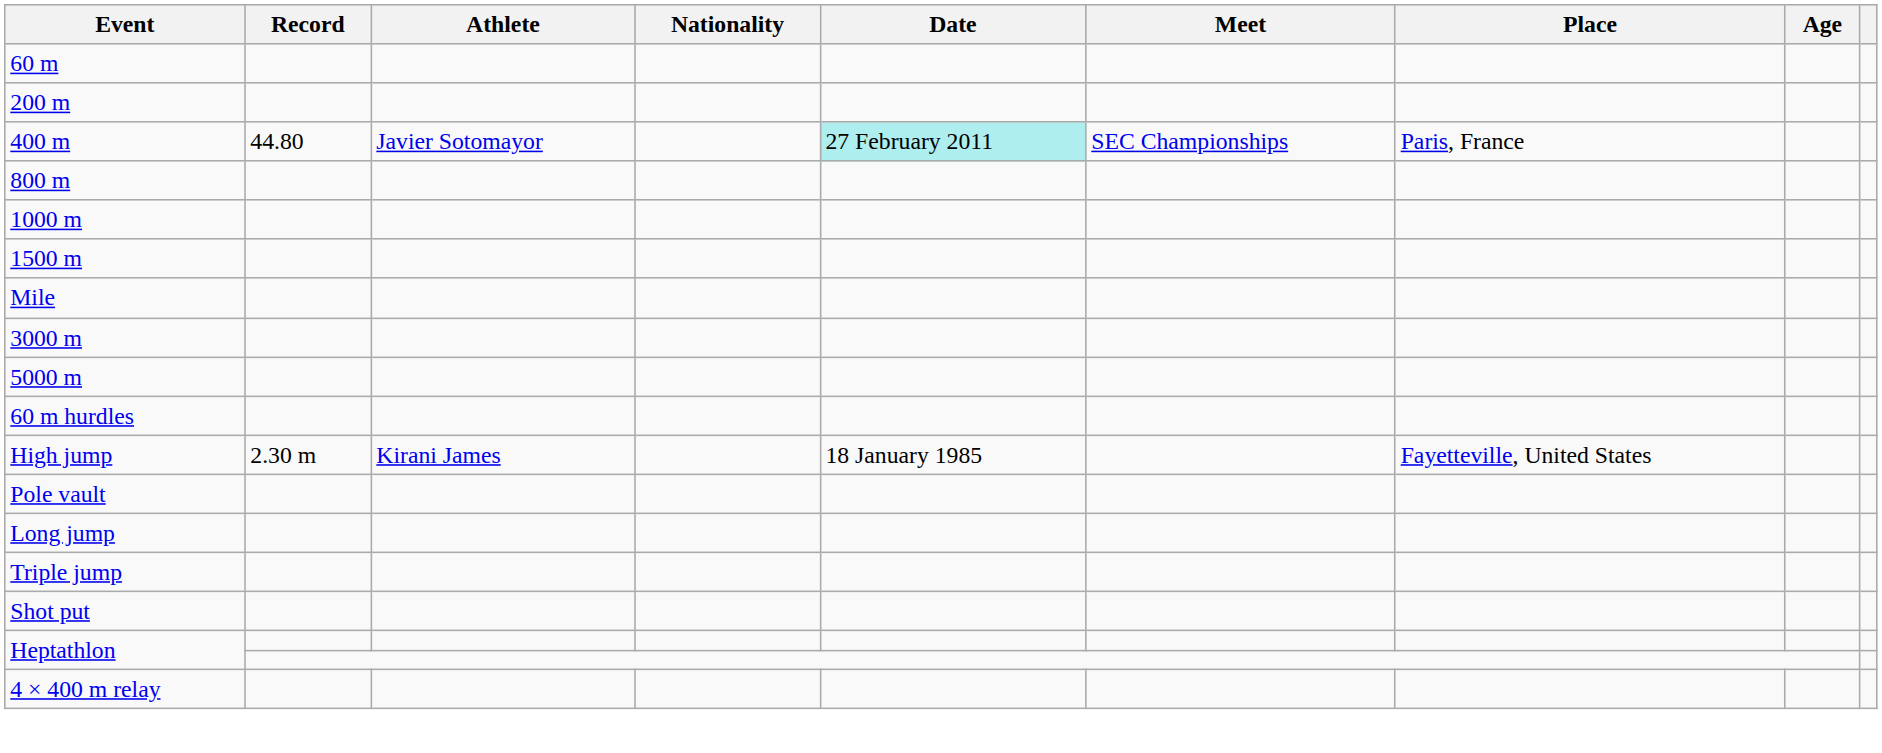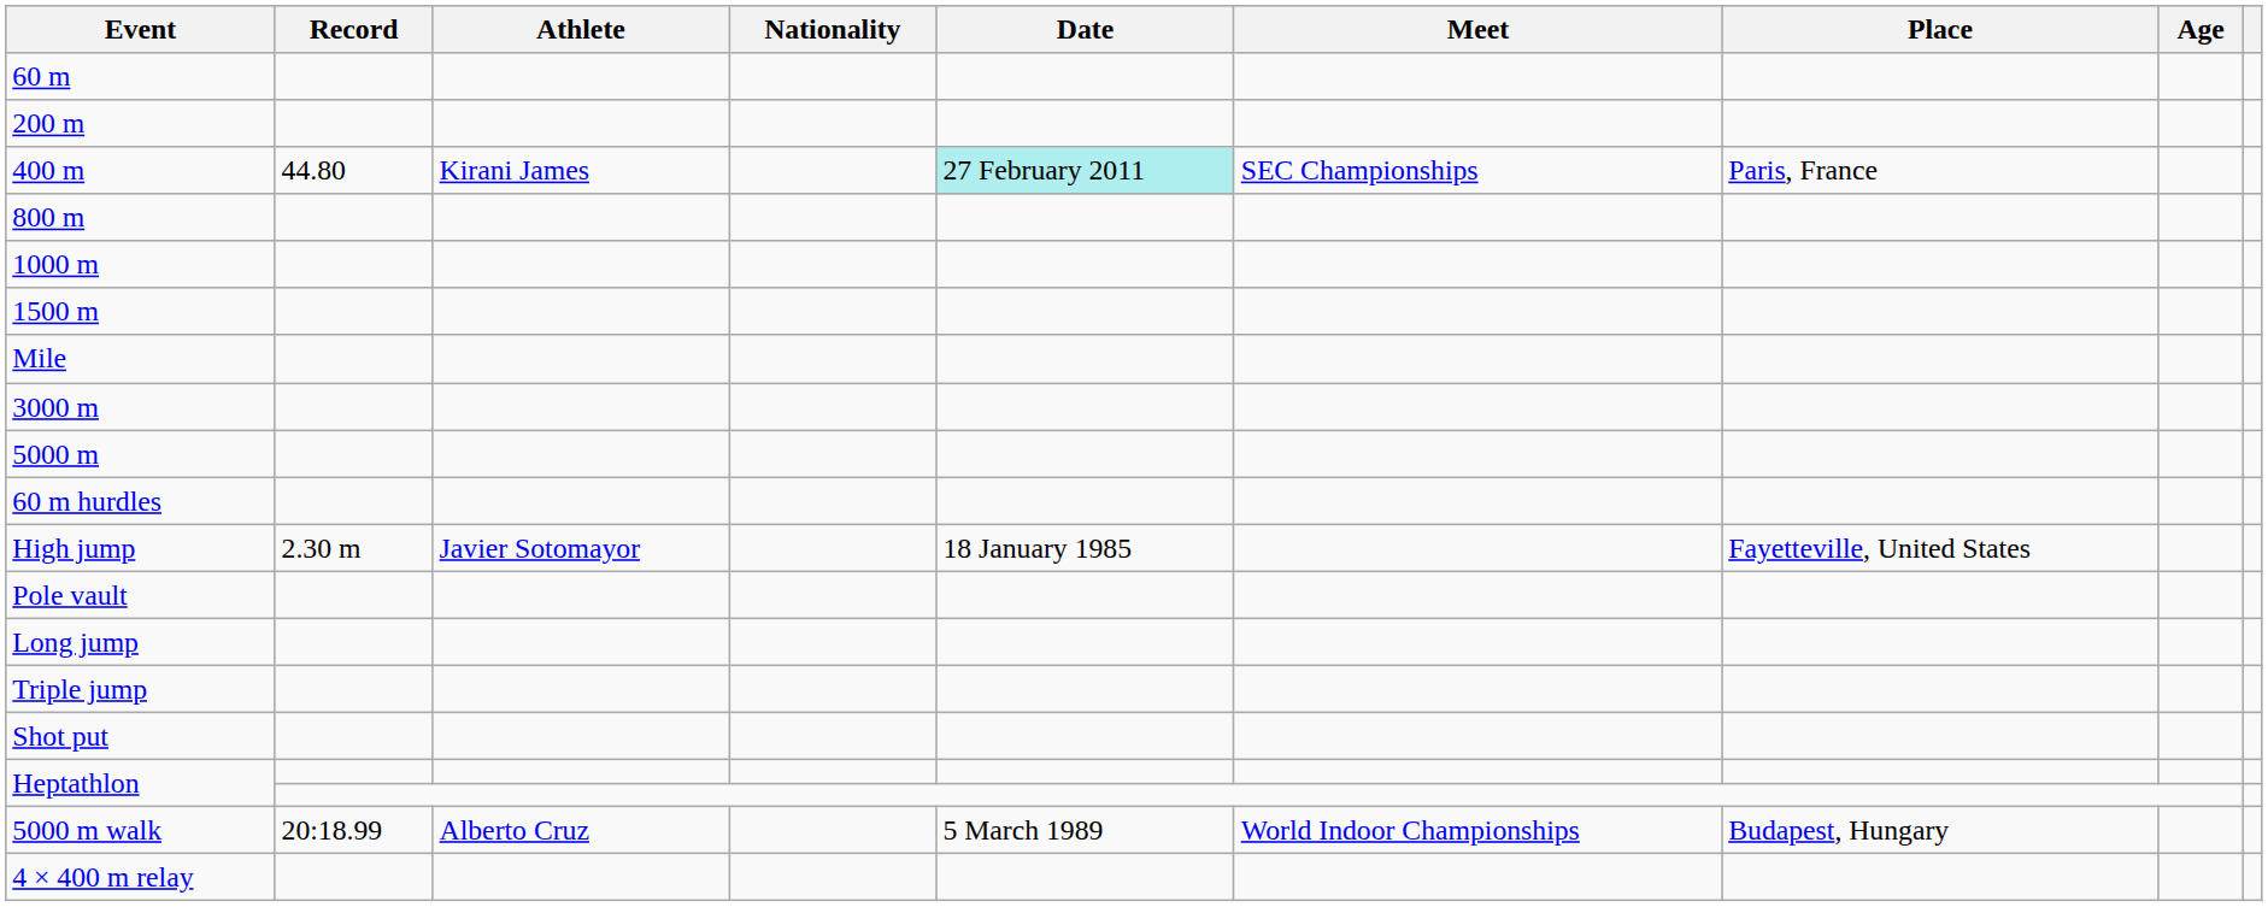 <table class=wikitable style="width: 95%; font-size: 95%;">
 <tr>
 <th>Event</th>
 <th>Record</th>
 <th>Athlete</th>
 <th>Nationality</th>
 <th>Date</th>
 <th>Meet</th>
 <th>Place</th>
 <th>Age</th>
 <th></th>
 </tr>
 <tr>
 <td><a href='#'>60 m</a></td>
 <td></td>
 <td></td>
 <td></td>
 <td></td>
 <td></td>
 <td></td>
 <td></td>
 <td></td>
 </tr>
 <tr>
 <td><a href='#'>200 m</a></td>
 <td></td>
 <td></td>
 <td></td>
 <td></td>
 <td></td>
 <td></td>
 <td></td>
 <td></td>
 </tr>
 <tr>
 <td><a href='#'>400 m</a></td>
 <td>44.80</td>
-<td><a href='#'>Javier Sotomayor</a></td>
+<td><a href='#'>Kirani James</a></td>
 <td></td>
 <td style="background: paleturquoise;">27 February 2011</td>
 <td><a href='#'>SEC Championships</a></td>
 <td><a href='#'>Paris</a>, France</td>
 <td></td>
 <td></td>
 </tr>
 <tr>
 <td><a href='#'>800 m</a></td>
 <td></td>
 <td></td>
 <td></td>
 <td></td>
 <td></td>
 <td></td>
 <td></td>
 <td></td>
 </tr>
 <tr>
 <td><a href='#'>1000 m</a></td>
 <td></td>
 <td></td>
 <td></td>
 <td></td>
 <td></td>
 <td></td>
 <td></td>
 <td></td>
 </tr>
 <tr>
 <td><a href='#'>1500 m</a></td>
 <td></td>
 <td></td>
 <td></td>
 <td></td>
 <td></td>
 <td></td>
 <td></td>
 <td></td>
 </tr>
 <tr>
 <td><a href='#'>Mile</a></td>
 <td></td>
 <td></td>
 <td></td>
 <td></td>
 <td></td>
 <td></td>
 <td></td>
 <td></td>
 </tr>
 <tr>
 <td><a href='#'>3000 m</a></td>
 <td></td>
 <td></td>
 <td></td>
 <td></td>
 <td></td>
 <td></td>
 <td></td>
 <td></td>
 </tr>
 <tr>
 <td><a href='#'>5000 m</a></td>
 <td></td>
 <td></td>
 <td></td>
 <td></td>
 <td></td>
 <td></td>
 <td></td>
 <td></td>
 </tr>
 <tr>
 <td><a href='#'>60 m hurdles</a></td>
 <td></td>
 <td></td>
 <td></td>
 <td></td>
 <td></td>
 <td></td>
 <td></td>
 <td></td>
 </tr>
 <tr>
 <td><a href='#'>High jump</a></td>
 <td>2.30 m</td>
-<td><a href='#'>Kirani James</a></td>
+<td><a href='#'>Javier Sotomayor</a></td>
 <td></td>
 <td>18 January 1985</td>
 <td></td>
 <td><a href='#'>Fayetteville</a>, United States</td>
 <td></td>
 <td></td>
 </tr>
 <tr>
 <td><a href='#'>Pole vault</a></td>
 <td></td>
 <td></td>
 <td></td>
 <td></td>
 <td></td>
 <td></td>
 <td></td>
 <td></td>
 </tr>
 <tr>
 <td><a href='#'>Long jump</a></td>
 <td></td>
 <td></td>
 <td></td>
 <td></td>
 <td></td>
 <td></td>
 <td></td>
 <td></td>
 </tr>
 <tr>
 <td><a href='#'>Triple jump</a></td>
 <td></td>
 <td></td>
 <td></td>
 <td></td>
 <td></td>
 <td></td>
 <td></td>
 <td></td>
 </tr>
 <tr>
 <td><a href='#'>Shot put</a></td>
 <td></td>
 <td></td>
 <td></td>
 <td></td>
 <td></td>
 <td></td>
 <td></td>
 <td></td>
 </tr>
 <tr>
 <td rowspan=2><a href='#'>Heptathlon</a></td>
 <td></td>
 <td></td>
 <td></td>
 <td></td>
 <td></td>
 <td></td>
 <td></td>
 <td></td>
 </tr>
 <tr>
 <td colspan=7></td>
 <td></td>
 </tr>
 <tr>
+<td><a href='#'>5000 m walk</a></td>
+<td>20:18.99</td>
+<td><a href='#'>Alberto Cruz</a></td>
+<td></td>
+<td>5 March 1989</td>
+<td><a href='#'>World Indoor Championships</a></td>
+<td><a href='#'>Budapest</a>, Hungary</td>
+<td></td>
+<td></td>
+</tr>
+<tr>
 <td><a href='#'>4 × 400 m relay</a></td>
 <td></td>
 <td></td>
 <td></td>
 <td></td>
 <td></td>
 <td></td>
 <td></td>
 <td></td>
 </tr>
 </table>
